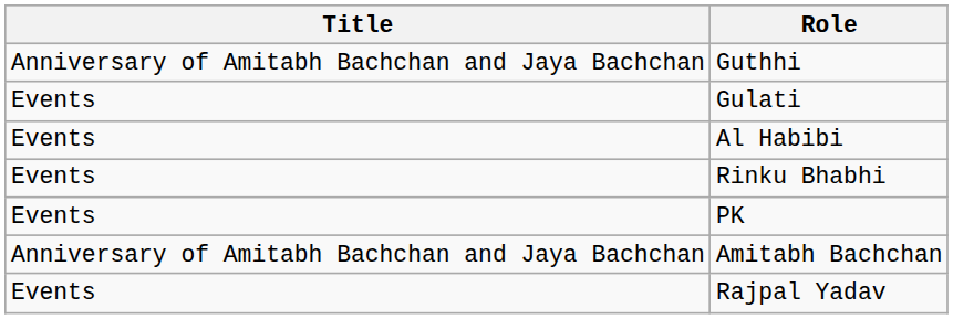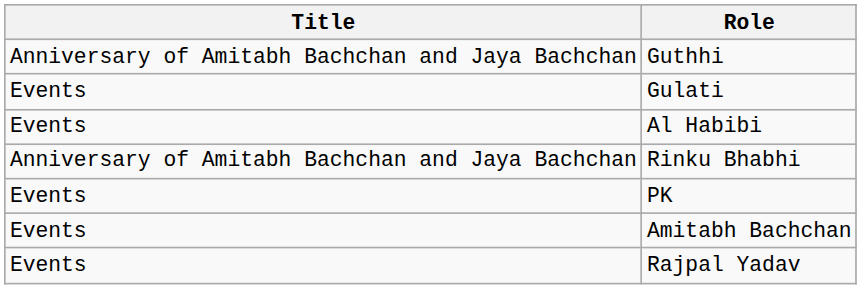 <table class="wikitable">
 <tr>
 <th>Title</th>
 <th>Role</th>
 </tr>
 <tr>
 <td>Anniversary of Amitabh Bachchan and Jaya Bachchan</td>
 <td>Guthhi</td>
 </tr>
 <tr>
 <td>Events</td>
 <td>Gulati</td>
 </tr>
 <tr>
 <td>Events</td>
 <td>Al Habibi</td>
 </tr>
 <tr>
-<td>Events</td>
+<td>Anniversary of Amitabh Bachchan and Jaya Bachchan</td>
 <td>Rinku Bhabhi</td>
 </tr>
 <tr>
 <td>Events</td>
 <td>PK</td>
 </tr>
 <tr>
-<td>Anniversary of Amitabh Bachchan and Jaya Bachchan</td>
+<td>Events</td>
 <td>Amitabh Bachchan</td>
 </tr>
 <tr>
 <td>Events</td>
 <td>Rajpal Yadav</td>
 </tr>
 </table>
